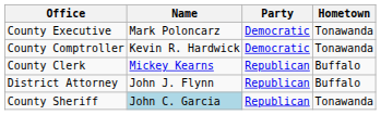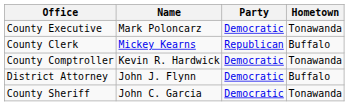 <table class="wikitable">
 <tr>
 <th>Office</th>
 <th>Name</th>
 <th>Party</th>
 <th>Hometown</th>
 </tr>
 <tr>
 <td>County Executive</td>
 <td>Mark Poloncarz</td>
 <td><a href='#'>Democratic</a></td>
 <td>Tonawanda</td>
 </tr>
 <tr>
+<td>County Clerk</td>
+<td><a href='#'>Mickey Kearns</a></td>
+<td><a href='#'>Republican</a></td>
+<td>Buffalo</td>
+</tr>
+<tr>
 <td>County Comptroller</td>
 <td>Kevin R. Hardwick</td>
 <td><a href='#'>Democratic</a></td>
 <td>Tonawanda</td>
 </tr>
 <tr>
-<td>County Clerk</td>
-<td><a href='#'>Mickey Kearns</a></td>
-<td><a href='#'>Republican</a></td>
-<td>Buffalo</td>
-</tr>
-<tr>
 <td>District Attorney</td>
 <td>John J. Flynn</td>
-<td><a href='#'>Republican</a></td>
+<td><a href='#'>Democratic</a></td>
 <td>Buffalo</td>
 </tr>
 <tr>
 <td>County Sheriff</td>
-<td style="background: lightblue;">John C. Garcia</td>
-<td><a href='#'>Republican</a></td>
+<td>John C. Garcia</td>
+<td><a href='#'>Democratic</a></td>
 <td>Tonawanda</td>
 </tr>
 </table>
